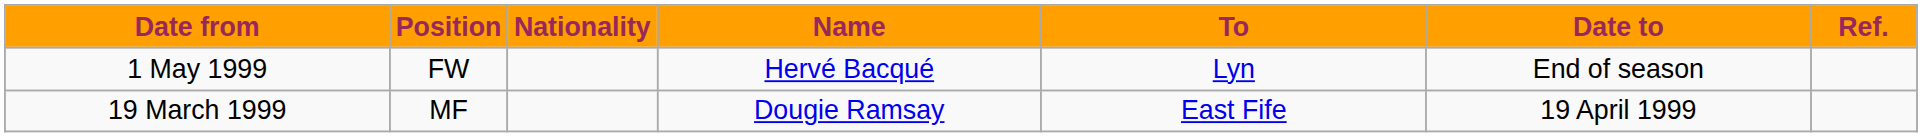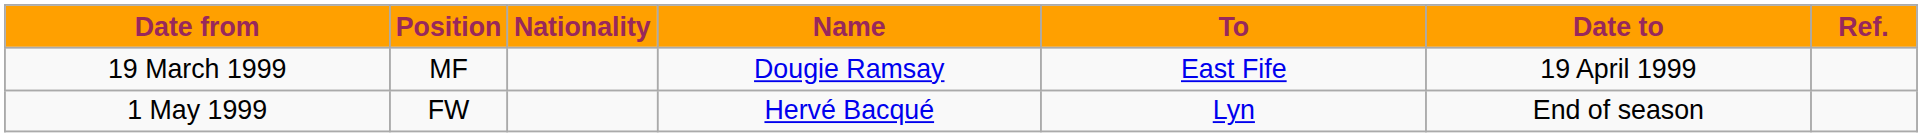 <table class="wikitable"  style="text-align:center; font-size:90%; ">
 <tr>
 <th style="background:#ffa000; color:#98285c; width:200px;">Date from</th>
 <th style="background:#ffa000; color:#98285c; width:50px;">Position</th>
 <th style="background:#ffa000; color:#98285c; width:50px;">Nationality</th>
 <th style="background:#ffa000; color:#98285c; width:200px;">Name</th>
 <th style="background:#ffa000; color:#98285c; width:200px;">To</th>
 <th style="background:#ffa000; color:#98285c; width:200px;">Date to</th>
 <th style="background:#ffa000; color:#98285c; width:50px;">Ref.</th>
 </tr>
 <tr>
+<td>19 March 1999</td>
+<td>MF</td>
+<td></td>
+<td><a href='#'>Dougie Ramsay</a></td>
+<td><a href='#'>East Fife</a></td>
+<td>19 April 1999</td>
+<td></td>
+</tr>
+<tr>
 <td>1 May 1999</td>
 <td>FW</td>
 <td></td>
 <td><a href='#'>Hervé Bacqué</a></td>
 <td><a href='#'>Lyn</a></td>
 <td>End of season</td>
 <td></td>
 </tr>
-<tr>
-<td>19 March 1999</td>
-<td>MF</td>
-<td></td>
-<td><a href='#'>Dougie Ramsay</a></td>
-<td><a href='#'>East Fife</a></td>
-<td>19 April 1999</td>
-<td></td>
-</tr>
 </table>
